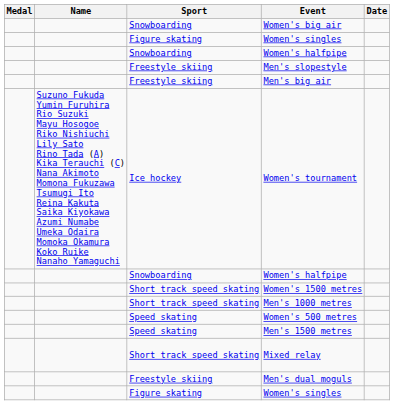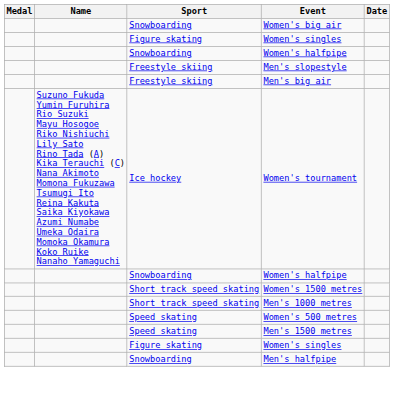 <table class="wikitable sortable" style="font-size:95%;">
 <tr>
 <th>Medal</th>
 <th>Name</th>
 <th>Sport</th>
 <th>Event</th>
 <th>Date</th>
 </tr>
 <tr>
 <td></td>
 <td></td>
 <td><a href='#'>Snowboarding</a></td>
 <td><a href='#'>Women's big air</a></td>
 <td></td>
 </tr>
 <tr>
 <td></td>
 <td></td>
 <td><a href='#'>Figure skating</a></td>
 <td><a href='#'>Women's singles</a></td>
 <td></td>
 </tr>
 <tr>
 <td></td>
 <td></td>
 <td><a href='#'>Snowboarding</a></td>
 <td><a href='#'>Women's halfpipe</a></td>
 <td></td>
 </tr>
 <tr>
 <td></td>
 <td></td>
 <td><a href='#'>Freestyle skiing</a></td>
 <td><a href='#'>Men's slopestyle</a></td>
 <td></td>
 </tr>
 <tr>
 <td></td>
 <td></td>
 <td><a href='#'>Freestyle skiing</a></td>
 <td><a href='#'>Men's big air</a></td>
 <td></td>
 </tr>
 <tr>
 <td></td>
 <td><a href='#'>Suzuno Fukuda</a><br><a href='#'>Yumin Furuhira</a><br><a href='#'>Rio Suzuki</a><br><a href='#'>Mayu Hosogoe</a><br><a href='#'>Riko Nishiuchi</a><br><a href='#'>Lily Sato</a><br><a href='#'>Rino Tada</a> (<a href='#'>A</a>)<br><a href='#'>Kika Terauchi</a> (<a href='#'>C</a>)<br><a href='#'>Nana Akimoto</a><br><a href='#'>Momona Fukuzawa</a><br><a href='#'>Tsumugi Ito</a><br><a href='#'>Reina Kakuta</a><br><a href='#'>Saika Kiyokawa</a><br><a href='#'>Azumi Numabe</a><br><a href='#'>Umeka Odaira</a><br><a href='#'>Momoka Okamura</a><br><a href='#'>Koko Ruike</a><br><a href='#'>Nanaho Yamaguchi</a></td>
 <td><a href='#'>Ice hockey</a></td>
 <td><a href='#'>Women's tournament</a></td>
 <td></td>
 </tr>
 <tr>
 <td></td>
 <td></td>
 <td><a href='#'>Snowboarding</a></td>
 <td><a href='#'>Women's halfpipe</a></td>
 <td></td>
 </tr>
 <tr>
 <td></td>
 <td></td>
 <td><a href='#'>Short track speed skating</a></td>
 <td><a href='#'>Women's 1500 metres</a></td>
 <td></td>
 </tr>
 <tr>
 <td></td>
 <td></td>
 <td><a href='#'>Short track speed skating</a></td>
 <td><a href='#'>Men's 1000 metres</a></td>
 <td></td>
 </tr>
 <tr>
 <td></td>
 <td></td>
 <td><a href='#'>Speed skating</a></td>
 <td><a href='#'>Women's 500 metres</a></td>
 <td></td>
 </tr>
 <tr>
 <td></td>
 <td></td>
 <td><a href='#'>Speed skating</a></td>
 <td><a href='#'>Men's 1500 metres</a></td>
 <td></td>
 </tr>
 <tr>
 <td></td>
-<td><br><br><br></td>
-<td><a href='#'>Short track speed skating</a></td>
-<td><a href='#'>Mixed relay</a></td>
+<td></td>
+<td><a href='#'>Figure skating</a></td>
+<td><a href='#'>Women's singles</a></td>
 <td></td>
 </tr>
 <tr>
 <td></td>
 <td></td>
-<td><a href='#'>Freestyle skiing</a></td>
-<td><a href='#'>Men's dual moguls</a></td>
-<td></td>
-</tr>
-<tr>
-<td></td>
-<td></td>
-<td><a href='#'>Figure skating</a></td>
-<td><a href='#'>Women's singles</a></td>
+<td><a href='#'>Snowboarding</a></td>
+<td><a href='#'>Men's halfpipe</a></td>
 <td></td>
 </tr>
 </table>
